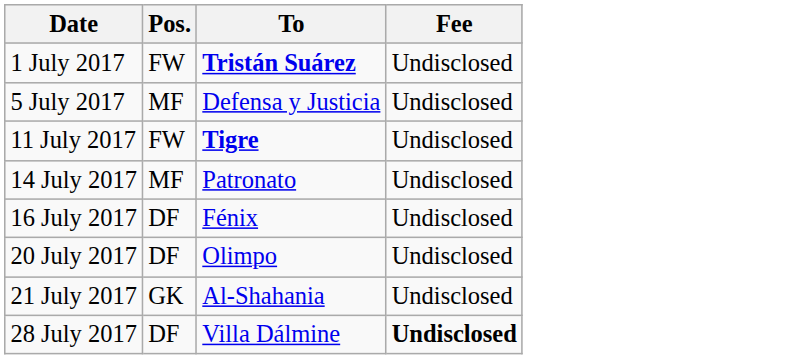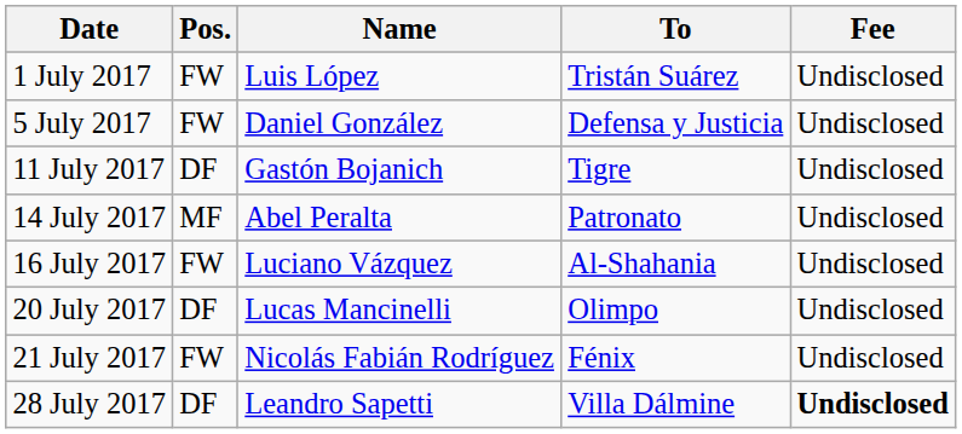 <table class="wikitable">
 <tr>
 <th>Date</th>
 <th>Pos.</th>
+<th>Name</th>
 <th>To</th>
 <th>Fee</th>
 </tr>
 <tr>
 <td>1 July 2017</td>
 <td>FW</td>
-<td><strong> <a href='#'>Tristán Suárez</a></strong></td>
+<td> <a href='#'>Luis López</a></td>
+<td> <a href='#'>Tristán Suárez</a></td>
 <td>Undisclosed</td>
 </tr>
 <tr>
 <td>5 July 2017</td>
-<td>MF</td>
+<td>FW</td>
+<td> <a href='#'>Daniel González</a></td>
 <td> <a href='#'>Defensa y Justicia</a></td>
 <td>Undisclosed</td>
 </tr>
 <tr>
 <td>11 July 2017</td>
-<td>FW</td>
-<td><strong> <a href='#'>Tigre</a></strong></td>
+<td>DF</td>
+<td> <a href='#'>Gastón Bojanich</a></td>
+<td> <a href='#'>Tigre</a></td>
 <td>Undisclosed</td>
 </tr>
 <tr>
 <td>14 July 2017</td>
 <td>MF</td>
+<td> <a href='#'>Abel Peralta</a></td>
 <td> <a href='#'>Patronato</a></td>
 <td>Undisclosed</td>
 </tr>
 <tr>
 <td>16 July 2017</td>
-<td>DF</td>
-<td> <a href='#'>Fénix</a></td>
+<td>FW</td>
+<td> <a href='#'>Luciano Vázquez</a></td>
+<td> <a href='#'>Al-Shahania</a></td>
 <td>Undisclosed</td>
 </tr>
 <tr>
 <td>20 July 2017</td>
 <td>DF</td>
+<td> <a href='#'>Lucas Mancinelli</a></td>
 <td> <a href='#'>Olimpo</a></td>
 <td>Undisclosed</td>
 </tr>
 <tr>
 <td>21 July 2017</td>
-<td>GK</td>
-<td> <a href='#'>Al-Shahania</a></td>
+<td>FW</td>
+<td> <a href='#'>Nicolás Fabián Rodríguez</a></td>
+<td> <a href='#'>Fénix</a></td>
 <td>Undisclosed</td>
 </tr>
 <tr>
 <td>28 July 2017</td>
 <td>DF</td>
+<td> <a href='#'>Leandro Sapetti</a></td>
 <td> <a href='#'>Villa Dálmine</a></td>
 <td><strong>Undisclosed</strong></td>
 </tr>
 </table>
